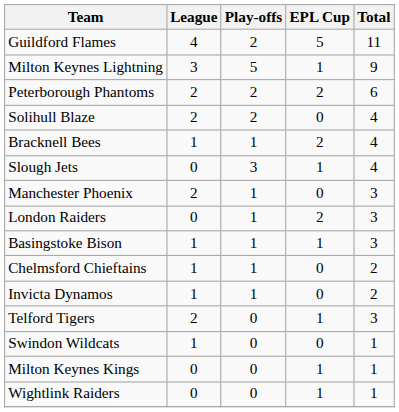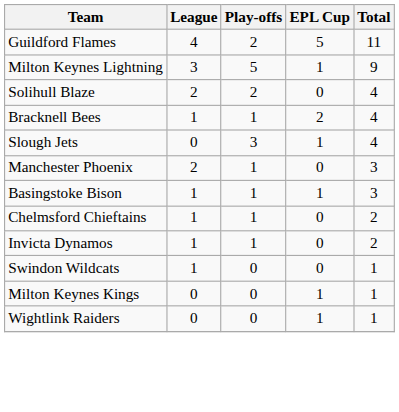 <table class="wikitable sortable" style="font-size:85%; text-align:center;">
 <tr>
 <th>Team</th>
 <th>League</th>
 <th>Play-offs</th>
 <th>EPL Cup</th>
 <th>Total</th>
 </tr>
 <tr>
 <td align="left">Guildford Flames</td>
 <td>4</td>
 <td>2</td>
 <td>5</td>
 <td>11</td>
 </tr>
 <tr>
 <td align="left">Milton Keynes Lightning</td>
 <td>3</td>
 <td>5</td>
 <td>1</td>
 <td>9</td>
-</tr>
-<tr>
-<td align="left">Peterborough Phantoms</td>
-<td>2</td>
-<td>2</td>
-<td>2</td>
-<td>6</td>
 </tr>
 <tr>
 <td align="left">Solihull Blaze</td>
 <td>2</td>
 <td>2</td>
 <td>0</td>
 <td>4</td>
 </tr>
 <tr>
 <td align="left">Bracknell Bees</td>
 <td>1</td>
 <td>1</td>
 <td>2</td>
 <td>4</td>
 </tr>
 <tr>
 <td align="left">Slough Jets</td>
 <td>0</td>
 <td>3</td>
 <td>1</td>
 <td>4</td>
 </tr>
 <tr>
 <td align="left">Manchester Phoenix</td>
 <td>2</td>
 <td>1</td>
 <td>0</td>
 <td>3</td>
 </tr>
 <tr>
-<td align="left">London Raiders</td>
-<td>0</td>
-<td>1</td>
-<td>2</td>
-<td>3</td>
-</tr>
-<tr>
 <td align="left">Basingstoke Bison</td>
 <td>1</td>
 <td>1</td>
 <td>1</td>
 <td>3</td>
 </tr>
 <tr>
 <td align="left">Chelmsford Chieftains</td>
 <td>1</td>
 <td>1</td>
 <td>0</td>
 <td>2</td>
 </tr>
 <tr>
 <td align="left">Invicta Dynamos</td>
 <td>1</td>
 <td>1</td>
 <td>0</td>
 <td>2</td>
-</tr>
-<tr>
-<td align="left">Telford Tigers</td>
-<td>2</td>
-<td>0</td>
-<td>1</td>
-<td>3</td>
 </tr>
 <tr>
 <td align="left">Swindon Wildcats</td>
 <td>1</td>
 <td>0</td>
 <td>0</td>
 <td>1</td>
 </tr>
 <tr>
 <td align="left">Milton Keynes Kings</td>
 <td>0</td>
 <td>0</td>
 <td>1</td>
 <td>1</td>
 </tr>
 <tr>
 <td align="left">Wightlink Raiders</td>
 <td>0</td>
 <td>0</td>
 <td>1</td>
 <td>1</td>
 </tr>
 <tr>
 </tr>
 </table>
